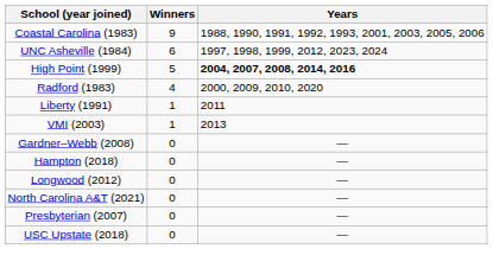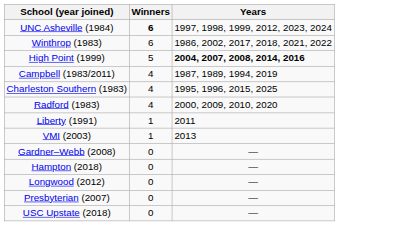 <table class="wikitable">
 <tr>
 <th>School (year joined)</th>
 <th>Winners</th>
 <th>Years</th>
 </tr>
 <tr align="center">
-<td><a href='#'>Coastal Carolina</a> (1983)</td>
-<td>9</td>
-<td align="left">1988, 1990, 1991, 1992, 1993, 2001, 2003, 2005, 2006</td>
+<td><a href='#'>UNC Asheville</a> (1984)</td>
+<td><strong>6</strong></td>
+<td align="left">1997, 1998, 1999, 2012, 2023, 2024</td>
 </tr>
 <tr align="center">
-<td><a href='#'>UNC Asheville</a> (1984)</td>
+<td><a href='#'>Winthrop</a> (1983)</td>
 <td>6</td>
-<td align="left">1997, 1998, 1999, 2012, 2023, 2024</td>
+<td align="left">1986, 2002, 2017, 2018, 2021, 2022</td>
 </tr>
 <tr align="center">
 <td><a href='#'>High Point</a> (1999)</td>
 <td>5</td>
 <td align="left"><strong>2004, 2007, 2008, 2014, 2016</strong></td>
+</tr>
+<tr align="center">
+<td><a href='#'>Campbell</a> (1983/2011)</td>
+<td>4</td>
+<td align="left">1987, 1989, 1994, 2019</td>
+</tr>
+<tr align="center">
+<td><a href='#'>Charleston Southern</a> (1983)</td>
+<td>4</td>
+<td align="left">1995, 1996, 2015, 2025</td>
 </tr>
 <tr align=center>
 <td><a href='#'>Radford</a> (1983)</td>
 <td>4</td>
 <td align="left">2000, 2009, 2010, 2020</td>
 </tr>
 <tr align="center">
 <td><a href='#'>Liberty</a> (1991)</td>
 <td>1</td>
 <td align="left">2011</td>
 </tr>
 <tr align=center>
 <td><a href='#'>VMI</a> (2003)</td>
 <td>1</td>
 <td align="left">2013</td>
 </tr>
 <tr align=center>
 <td><a href='#'>Gardner–Webb</a> (2008)</td>
 <td>0</td>
 <td>—</td>
 </tr>
 <tr align=center>
 <td><a href='#'>Hampton</a> (2018)</td>
 <td>0</td>
 <td>—</td>
 </tr>
 <tr align=center>
 <td><a href='#'>Longwood</a> (2012)</td>
 <td>0</td>
 <td>—</td>
 </tr>
 <tr align=center>
-<td><a href='#'>North Carolina A&T</a> (2021)</td>
-<td>0</td>
-<td>—</td>
-</tr>
-<tr align=center>
 <td><a href='#'>Presbyterian</a> (2007)</td>
 <td>0</td>
 <td>—</td>
 </tr>
 <tr align=center>
 <td><a href='#'>USC Upstate</a> (2018)</td>
 <td>0</td>
 <td>—</td>
 </tr>
 </table>
